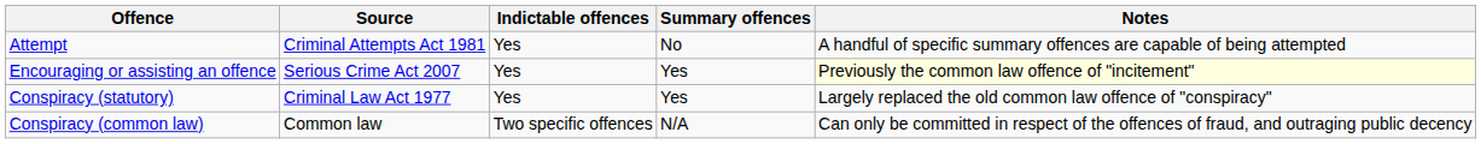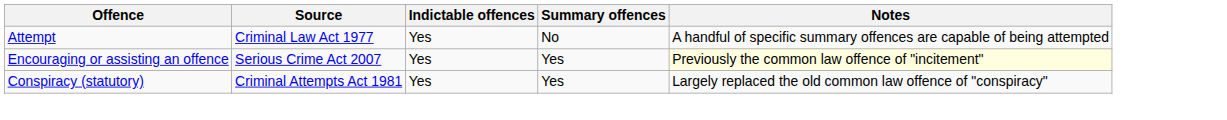 <table class="wikitable">
 <tr>
 <th>Offence</th>
 <th>Source</th>
 <th>Indictable offences</th>
 <th>Summary offences</th>
 <th>Notes</th>
 </tr>
 <tr>
 <td><a href='#'>Attempt</a></td>
-<td> <a href='#'>Criminal Attempts Act 1981</a></td>
+<td> <a href='#'>Criminal Law Act 1977</a></td>
 <td>Yes</td>
 <td>No</td>
 <td>A handful of specific summary offences are capable of being attempted</td>
 </tr>
 <tr>
 <td><a href='#'>Encouraging or assisting an offence</a></td>
 <td> <a href='#'>Serious Crime Act 2007</a></td>
 <td>Yes</td>
 <td>Yes</td>
 <td style="background: lightyellow;">Previously the common law offence of "incitement"</td>
 </tr>
 <tr>
 <td><a href='#'>Conspiracy (statutory)</a></td>
-<td> <a href='#'>Criminal Law Act 1977</a></td>
+<td> <a href='#'>Criminal Attempts Act 1981</a></td>
 <td>Yes</td>
 <td>Yes</td>
 <td>Largely replaced the old common law offence of "conspiracy"</td>
 </tr>
-<tr>
-<td><a href='#'>Conspiracy (common law)</a></td>
-<td>Common law</td>
-<td>Two specific offences</td>
-<td>N/A</td>
-<td>Can only be committed in respect of the offences of fraud, and outraging public decency</td>
-</tr>
 </table>
